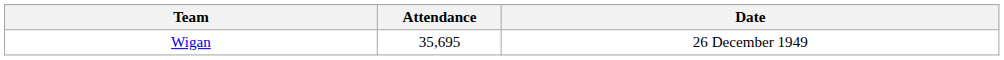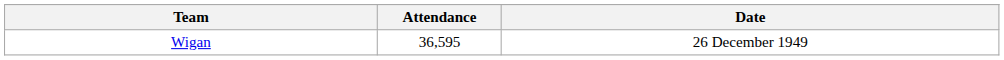 <table class="wikitable sortable" width="75%" style="font-size:90%">
 <tr bgcolor="#efefef">
 </tr>
 <tr bgcolor="#efefef">
 <th width=30%>Team</th>
 <th width=10%>Attendance</th>
 <th width=40%>Date</th>
 </tr>
 <tr bgcolor=#FFFFFF>
 <td align=center><a href='#'>Wigan</a></td>
-<td align=center>35,695</td>
+<td align=center>36,595</td>
 <td align=center>26 December 1949</td>
 </tr>
 </table>
